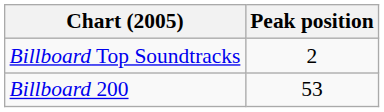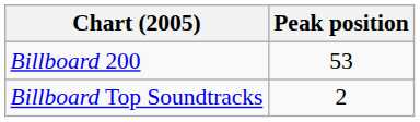 <table class="wikitable sortable floatright">
 <tr>
 <th>Chart (2005)</th>
 <th>Peak position</th>
 </tr>
 <tr>
+<td><a href='#'><em>Billboard</em> 200</a></td>
+<td style="text-align:center;">53</td>
+</tr>
+<tr>
 <td><a href='#'><em>Billboard</em> Top Soundtracks</a></td>
 <td style="text-align:center;">2</td>
 </tr>
-<tr>
-<td><a href='#'><em>Billboard</em> 200</a></td>
-<td style="text-align:center;">53</td>
-</tr>
 </table>
